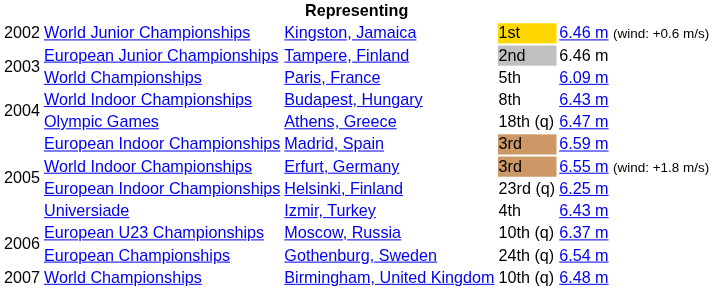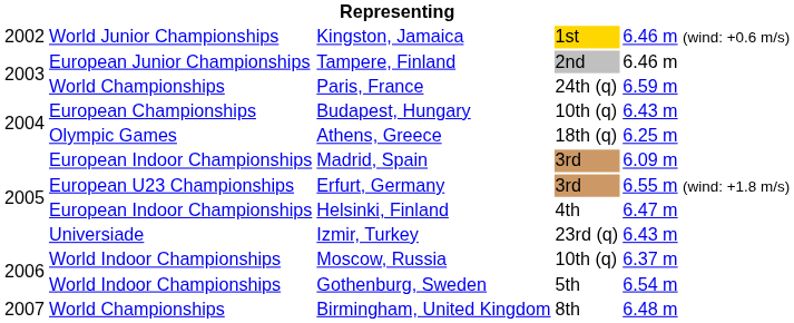 <table>
 <tr>
 <th colspan="5">Representing </th>
 </tr>
 <tr>
 <td>2002</td>
 <td><a href='#'>World Junior Championships</a></td>
 <td><a href='#'>Kingston, Jamaica</a></td>
 <td bgcolor=gold>1st</td>
 <td><a href='#'>6.46 m</a>  <small>(wind: +0.6 m/s)</small></td>
 </tr>
 <tr>
 <td rowspan=2>2003</td>
 <td><a href='#'>European Junior Championships</a></td>
 <td><a href='#'>Tampere, Finland</a></td>
 <td bgcolor=silver>2nd</td>
 <td>6.46 m</td>
 </tr>
 <tr>
 <td><a href='#'>World Championships</a></td>
 <td><a href='#'>Paris, France</a></td>
-<td>5th</td>
-<td><a href='#'>6.09 m</a></td>
+<td>24th (q)</td>
+<td><a href='#'>6.59 m</a></td>
 </tr>
 <tr>
 <td rowspan=2>2004</td>
-<td><a href='#'>World Indoor Championships</a></td>
+<td><a href='#'>European Championships</a></td>
 <td><a href='#'>Budapest, Hungary</a></td>
-<td>8th</td>
+<td>10th (q)</td>
 <td><a href='#'>6.43 m</a></td>
 </tr>
 <tr>
 <td><a href='#'>Olympic Games</a></td>
 <td><a href='#'>Athens, Greece</a></td>
 <td>18th (q)</td>
-<td><a href='#'>6.47 m</a></td>
+<td><a href='#'>6.25 m</a></td>
 </tr>
 <tr>
 <td rowspan=4>2005</td>
 <td><a href='#'>European Indoor Championships</a></td>
 <td><a href='#'>Madrid, Spain</a></td>
 <td bgcolor=cc9966>3rd</td>
-<td><a href='#'>6.59 m</a></td>
+<td><a href='#'>6.09 m</a></td>
 </tr>
 <tr>
-<td><a href='#'>World Indoor Championships</a></td>
+<td><a href='#'>European U23 Championships</a></td>
 <td><a href='#'>Erfurt, Germany</a></td>
 <td bgcolor=cc9966>3rd</td>
 <td><a href='#'>6.55 m</a> <small>(wind: +1.8 m/s)</small></td>
 </tr>
 <tr>
 <td><a href='#'>European Indoor Championships</a></td>
 <td><a href='#'>Helsinki, Finland</a></td>
-<td>23rd (q)</td>
-<td><a href='#'>6.25 m</a></td>
+<td>4th</td>
+<td><a href='#'>6.47 m</a></td>
 </tr>
 <tr>
 <td><a href='#'>Universiade</a></td>
 <td><a href='#'>Izmir, Turkey</a></td>
-<td>4th</td>
+<td>23rd (q)</td>
 <td><a href='#'>6.43 m</a></td>
 </tr>
 <tr>
 <td rowspan=2>2006</td>
-<td><a href='#'>European U23 Championships</a></td>
+<td><a href='#'>World Indoor Championships</a></td>
 <td><a href='#'>Moscow, Russia</a></td>
 <td>10th (q)</td>
 <td><a href='#'>6.37 m</a></td>
 </tr>
 <tr>
-<td><a href='#'>European Championships</a></td>
+<td><a href='#'>World Indoor Championships</a></td>
 <td><a href='#'>Gothenburg, Sweden</a></td>
-<td>24th (q)</td>
+<td>5th</td>
 <td><a href='#'>6.54 m</a></td>
 </tr>
 <tr>
 <td>2007</td>
 <td><a href='#'>World Championships</a></td>
 <td><a href='#'>Birmingham, United Kingdom</a></td>
-<td>10th (q)</td>
+<td>8th</td>
 <td><a href='#'>6.48 m</a></td>
 </tr>
 </table>
